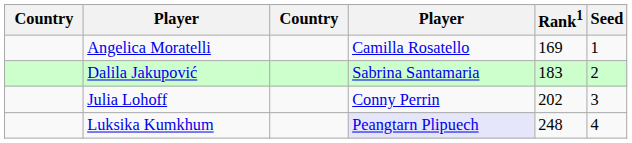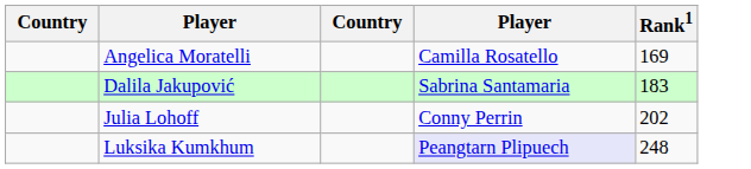 <table class="sortable wikitable">
 <tr>
 <th width="70">Country</th>
 <th width="175">Player</th>
 <th width="70">Country</th>
 <th width="175">Player</th>
 <th>Rank<sup>1</sup></th>
-<th>Seed</th>
 </tr>
 <tr>
 <td></td>
 <td><a href='#'>Angelica Moratelli</a></td>
 <td></td>
 <td><a href='#'>Camilla Rosatello</a></td>
 <td>169</td>
-<td>1</td>
 </tr>
 <tr style="background:#cfc;">
 <td></td>
 <td><a href='#'>Dalila Jakupović</a></td>
 <td></td>
 <td><a href='#'>Sabrina Santamaria</a></td>
 <td>183</td>
-<td>2</td>
 </tr>
 <tr>
 <td></td>
 <td><a href='#'>Julia Lohoff</a></td>
 <td></td>
 <td><a href='#'>Conny Perrin</a></td>
 <td>202</td>
-<td>3</td>
 </tr>
 <tr>
 <td></td>
 <td><a href='#'>Luksika Kumkhum</a></td>
 <td></td>
 <td style="background: lavender;"><a href='#'>Peangtarn Plipuech</a></td>
 <td>248</td>
-<td>4</td>
 </tr>
 </table>
